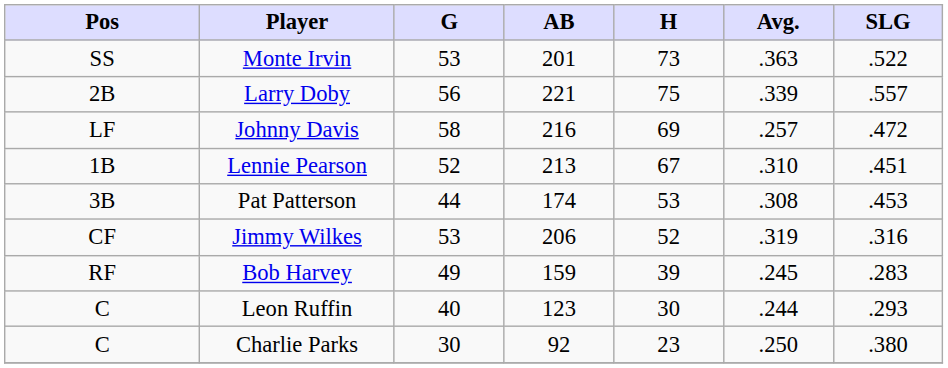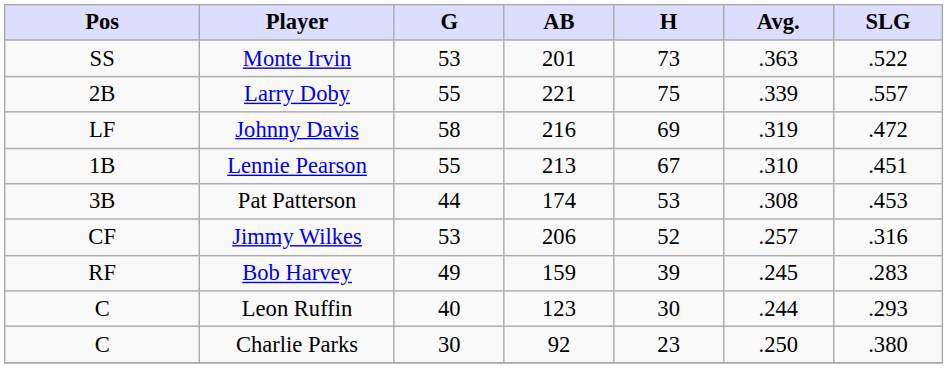 <table class="wikitable sortable">
 <tr>
 <th style="background:#ddf; width:16%;">Pos</th>
 <th style="background:#ddf; width:16%;">Player</th>
 <th style="background:#ddf; width:9%;">G</th>
 <th style="background:#ddf; width:9%;">AB</th>
 <th style="background:#ddf; width:9%;">H</th>
 <th style="background:#ddf; width:9%;">Avg.</th>
 <th style="background:#ddf; width:9%;">SLG</th>
 </tr>
 <tr style="text-align:center;">
 <td>SS</td>
 <td><a href='#'>Monte Irvin</a></td>
 <td>53</td>
 <td>201</td>
 <td>73</td>
 <td>.363</td>
 <td>.522</td>
 </tr>
 <tr style="text-align:center;">
 <td>2B</td>
 <td><a href='#'>Larry Doby</a></td>
-<td>56</td>
+<td>55</td>
 <td>221</td>
 <td>75</td>
 <td>.339</td>
 <td>.557</td>
 </tr>
 <tr style="text-align:center;">
 <td>LF</td>
 <td><a href='#'>Johnny Davis</a></td>
 <td>58</td>
 <td>216</td>
 <td>69</td>
-<td>.257</td>
+<td>.319</td>
 <td>.472</td>
 </tr>
 <tr style="text-align:center;">
 <td>1B</td>
 <td><a href='#'>Lennie Pearson</a></td>
-<td>52</td>
+<td>55</td>
 <td>213</td>
 <td>67</td>
 <td>.310</td>
 <td>.451</td>
 </tr>
 <tr style="text-align:center;">
 <td>3B</td>
 <td>Pat Patterson</td>
 <td>44</td>
 <td>174</td>
 <td>53</td>
 <td>.308</td>
 <td>.453</td>
 </tr>
 <tr style="text-align:center;">
 <td>CF</td>
 <td><a href='#'>Jimmy Wilkes</a></td>
 <td>53</td>
 <td>206</td>
 <td>52</td>
-<td>.319</td>
+<td>.257</td>
 <td>.316</td>
 </tr>
 <tr style="text-align:center;">
 <td>RF</td>
 <td><a href='#'>Bob Harvey</a></td>
 <td>49</td>
 <td>159</td>
 <td>39</td>
 <td>.245</td>
 <td>.283</td>
 </tr>
 <tr style="text-align:center;">
 <td>C</td>
 <td>Leon Ruffin</td>
 <td>40</td>
 <td>123</td>
 <td>30</td>
 <td>.244</td>
 <td>.293</td>
 </tr>
 <tr style="text-align:center;">
 <td>C</td>
 <td>Charlie Parks</td>
 <td>30</td>
 <td>92</td>
 <td>23</td>
 <td>.250</td>
 <td>.380</td>
 </tr>
 <tr style="text-align:center;">
 </tr>
 </table>
